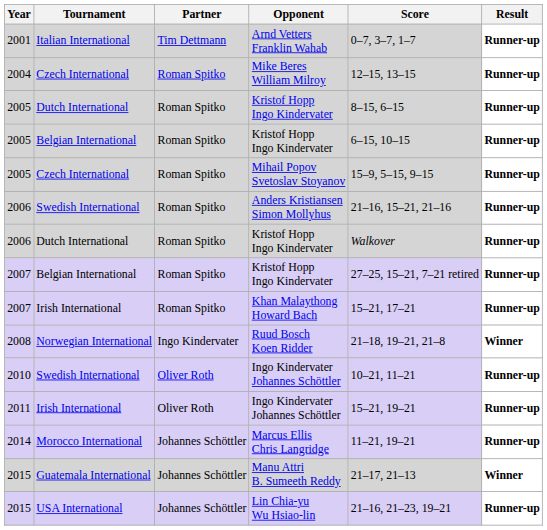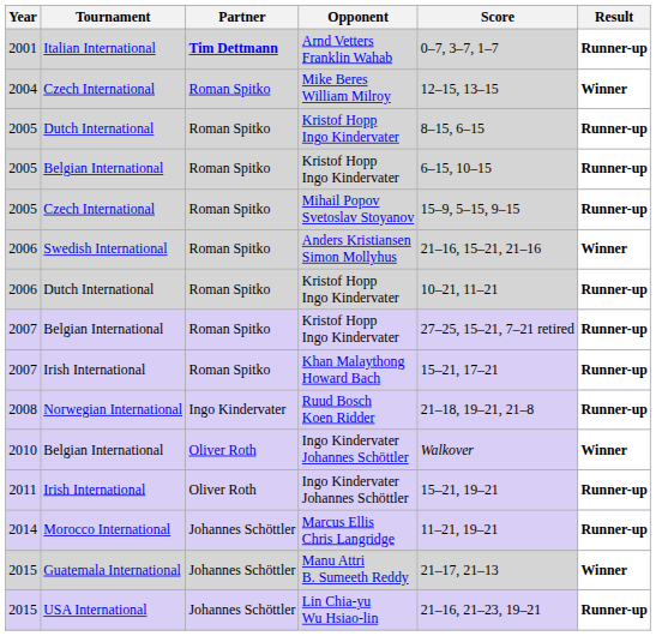 <table class="sortable wikitable" style="font-size: 90%;">
 <tr>
 <th>Year</th>
 <th>Tournament</th>
 <th>Partner</th>
 <th>Opponent</th>
 <th>Score</th>
 <th>Result</th>
 </tr>
 <tr style="background:#D5D5D5">
 <td align="center">2001</td>
 <td align="left"><a href='#'>Italian International</a></td>
-<td align="left"> <a href='#'>Tim Dettmann</a></td>
+<td align="left"><strong> <a href='#'>Tim Dettmann</a></strong></td>
 <td align="left"> <a href='#'>Arnd Vetters</a><br> <a href='#'>Franklin Wahab</a></td>
 <td align="left">0–7, 3–7, 1–7</td>
 <td style="text-align:left; background:white"> <strong>Runner-up</strong></td>
 </tr>
 <tr style="background:#D5D5D5">
 <td align="center">2004</td>
 <td align="left"><a href='#'>Czech International</a></td>
 <td align="left"> <a href='#'>Roman Spitko</a></td>
 <td align="left"> <a href='#'>Mike Beres</a><br> <a href='#'>William Milroy</a></td>
 <td align="left">12–15, 13–15</td>
-<td style="text-align:left; background:white"> <strong>Runner-up</strong></td>
+<td style="text-align:left; background:white"> <strong>Winner</strong></td>
 </tr>
 <tr style="background:#D5D5D5">
 <td align="center">2005</td>
 <td align="left"><a href='#'>Dutch International</a></td>
 <td align="left"> Roman Spitko</td>
 <td align="left"> <a href='#'>Kristof Hopp</a><br> <a href='#'>Ingo Kindervater</a></td>
 <td align="left">8–15, 6–15</td>
 <td style="text-align:left; background:white"> <strong>Runner-up</strong></td>
 </tr>
 <tr style="background:#D5D5D5">
 <td align="center">2005</td>
 <td align="left"><a href='#'>Belgian International</a></td>
 <td align="left"> Roman Spitko</td>
 <td align="left"> Kristof Hopp<br> Ingo Kindervater</td>
 <td align="left">6–15, 10–15</td>
 <td style="text-align:left; background:white"> <strong>Runner-up</strong></td>
 </tr>
 <tr style="background:#D5D5D5">
 <td align="center">2005</td>
 <td align="left"><a href='#'>Czech International</a></td>
 <td align="left"> Roman Spitko</td>
 <td align="left"> <a href='#'>Mihail Popov</a><br> <a href='#'>Svetoslav Stoyanov</a></td>
 <td align="left">15–9, 5–15, 9–15</td>
 <td style="text-align:left; background:white"> <strong>Runner-up</strong></td>
 </tr>
 <tr style="background:#D5D5D5">
 <td align="center">2006</td>
 <td align="left"><a href='#'>Swedish International</a></td>
 <td align="left"> Roman Spitko</td>
 <td align="left"> <a href='#'>Anders Kristiansen</a><br> <a href='#'>Simon Mollyhus</a></td>
 <td align="left">21–16, 15–21, 21–16</td>
-<td style="text-align:left; background:white"> <strong>Runner-up</strong></td>
+<td style="text-align:left; background:white"> <strong>Winner</strong></td>
 </tr>
 <tr style="background:#D5D5D5">
 <td align="center">2006</td>
 <td align="left">Dutch International</td>
 <td align="left"> Roman Spitko</td>
 <td align="left"> Kristof Hopp<br> Ingo Kindervater</td>
-<td align="left"><em>Walkover</em></td>
+<td align="left">10–21, 11–21</td>
 <td style="text-align:left; background:white"> <strong>Runner-up</strong></td>
 </tr>
 <tr style="background:#D8CEF6">
 <td align="center">2007</td>
 <td align="left">Belgian International</td>
 <td align="left"> Roman Spitko</td>
 <td align="left"> Kristof Hopp<br> Ingo Kindervater</td>
 <td align="left">27–25, 15–21, 7–21 retired</td>
 <td style="text-align:left; background:white"> <strong>Runner-up</strong></td>
 </tr>
 <tr style="background:#D8CEF6">
 <td align="center">2007</td>
 <td align="left">Irish International</td>
 <td align="left"> Roman Spitko</td>
 <td align="left"> <a href='#'>Khan Malaythong</a><br> <a href='#'>Howard Bach</a></td>
 <td align="left">15–21, 17–21</td>
 <td style="text-align:left; background:white"> <strong>Runner-up</strong></td>
 </tr>
 <tr style="background:#D8CEF6">
 <td align="center">2008</td>
 <td align="left"><a href='#'>Norwegian International</a></td>
 <td align="left"> Ingo Kindervater</td>
 <td align="left"> <a href='#'>Ruud Bosch</a><br> <a href='#'>Koen Ridder</a></td>
 <td align="left">21–18, 19–21, 21–8</td>
-<td style="text-align:left; background:white"> <strong>Winner</strong></td>
+<td style="text-align:left; background:white"> <strong>Runner-up</strong></td>
 </tr>
 <tr style="background:#D8CEF6">
 <td align="center">2010</td>
-<td align="left"><a href='#'>Swedish International</a></td>
+<td align="left">Belgian International</td>
 <td align="left"> <a href='#'>Oliver Roth</a></td>
 <td align="left"> Ingo Kindervater<br> <a href='#'>Johannes Schöttler</a></td>
-<td align="left">10–21, 11–21</td>
-<td style="text-align:left; background:white"> <strong>Runner-up</strong></td>
+<td align="left"><em>Walkover</em></td>
+<td style="text-align:left; background:white"> <strong>Winner</strong></td>
 </tr>
 <tr style="background:#D8CEF6">
 <td align="center">2011</td>
 <td align="left"><a href='#'>Irish International</a></td>
 <td align="left"> Oliver Roth</td>
 <td align="left"> Ingo Kindervater<br> Johannes Schöttler</td>
 <td align="left">15–21, 19–21</td>
 <td style="text-align:left; background:white"> <strong>Runner-up</strong></td>
 </tr>
 <tr style="background:#D8CEF6">
 <td align="center">2014</td>
 <td align="left"><a href='#'>Morocco International</a></td>
 <td align="left"> Johannes Schöttler</td>
 <td align="left"> <a href='#'>Marcus Ellis</a><br> <a href='#'>Chris Langridge</a></td>
 <td align="left">11–21, 19–21</td>
 <td style="text-align:left; background:white"> <strong>Runner-up</strong></td>
 </tr>
 <tr style="background:#D5D5D5">
 <td align="center">2015</td>
 <td align="left"><a href='#'>Guatemala International</a></td>
 <td align="left"> Johannes Schöttler</td>
 <td align="left"> <a href='#'>Manu Attri</a><br> <a href='#'>B. Sumeeth Reddy</a></td>
 <td align="left">21–17, 21–13</td>
 <td style="text-align:left; background:white"> <strong>Winner</strong></td>
 </tr>
 <tr style="background:#D8CEF6">
 <td align="center">2015</td>
 <td align="left"><a href='#'>USA International</a></td>
 <td align="left"> Johannes Schöttler</td>
 <td align="left"> <a href='#'>Lin Chia-yu</a><br> <a href='#'>Wu Hsiao-lin</a></td>
 <td align="left">21–16, 21–23, 19–21</td>
 <td style="text-align:left; background:white"> <strong>Runner-up</strong></td>
 </tr>
 </table>
